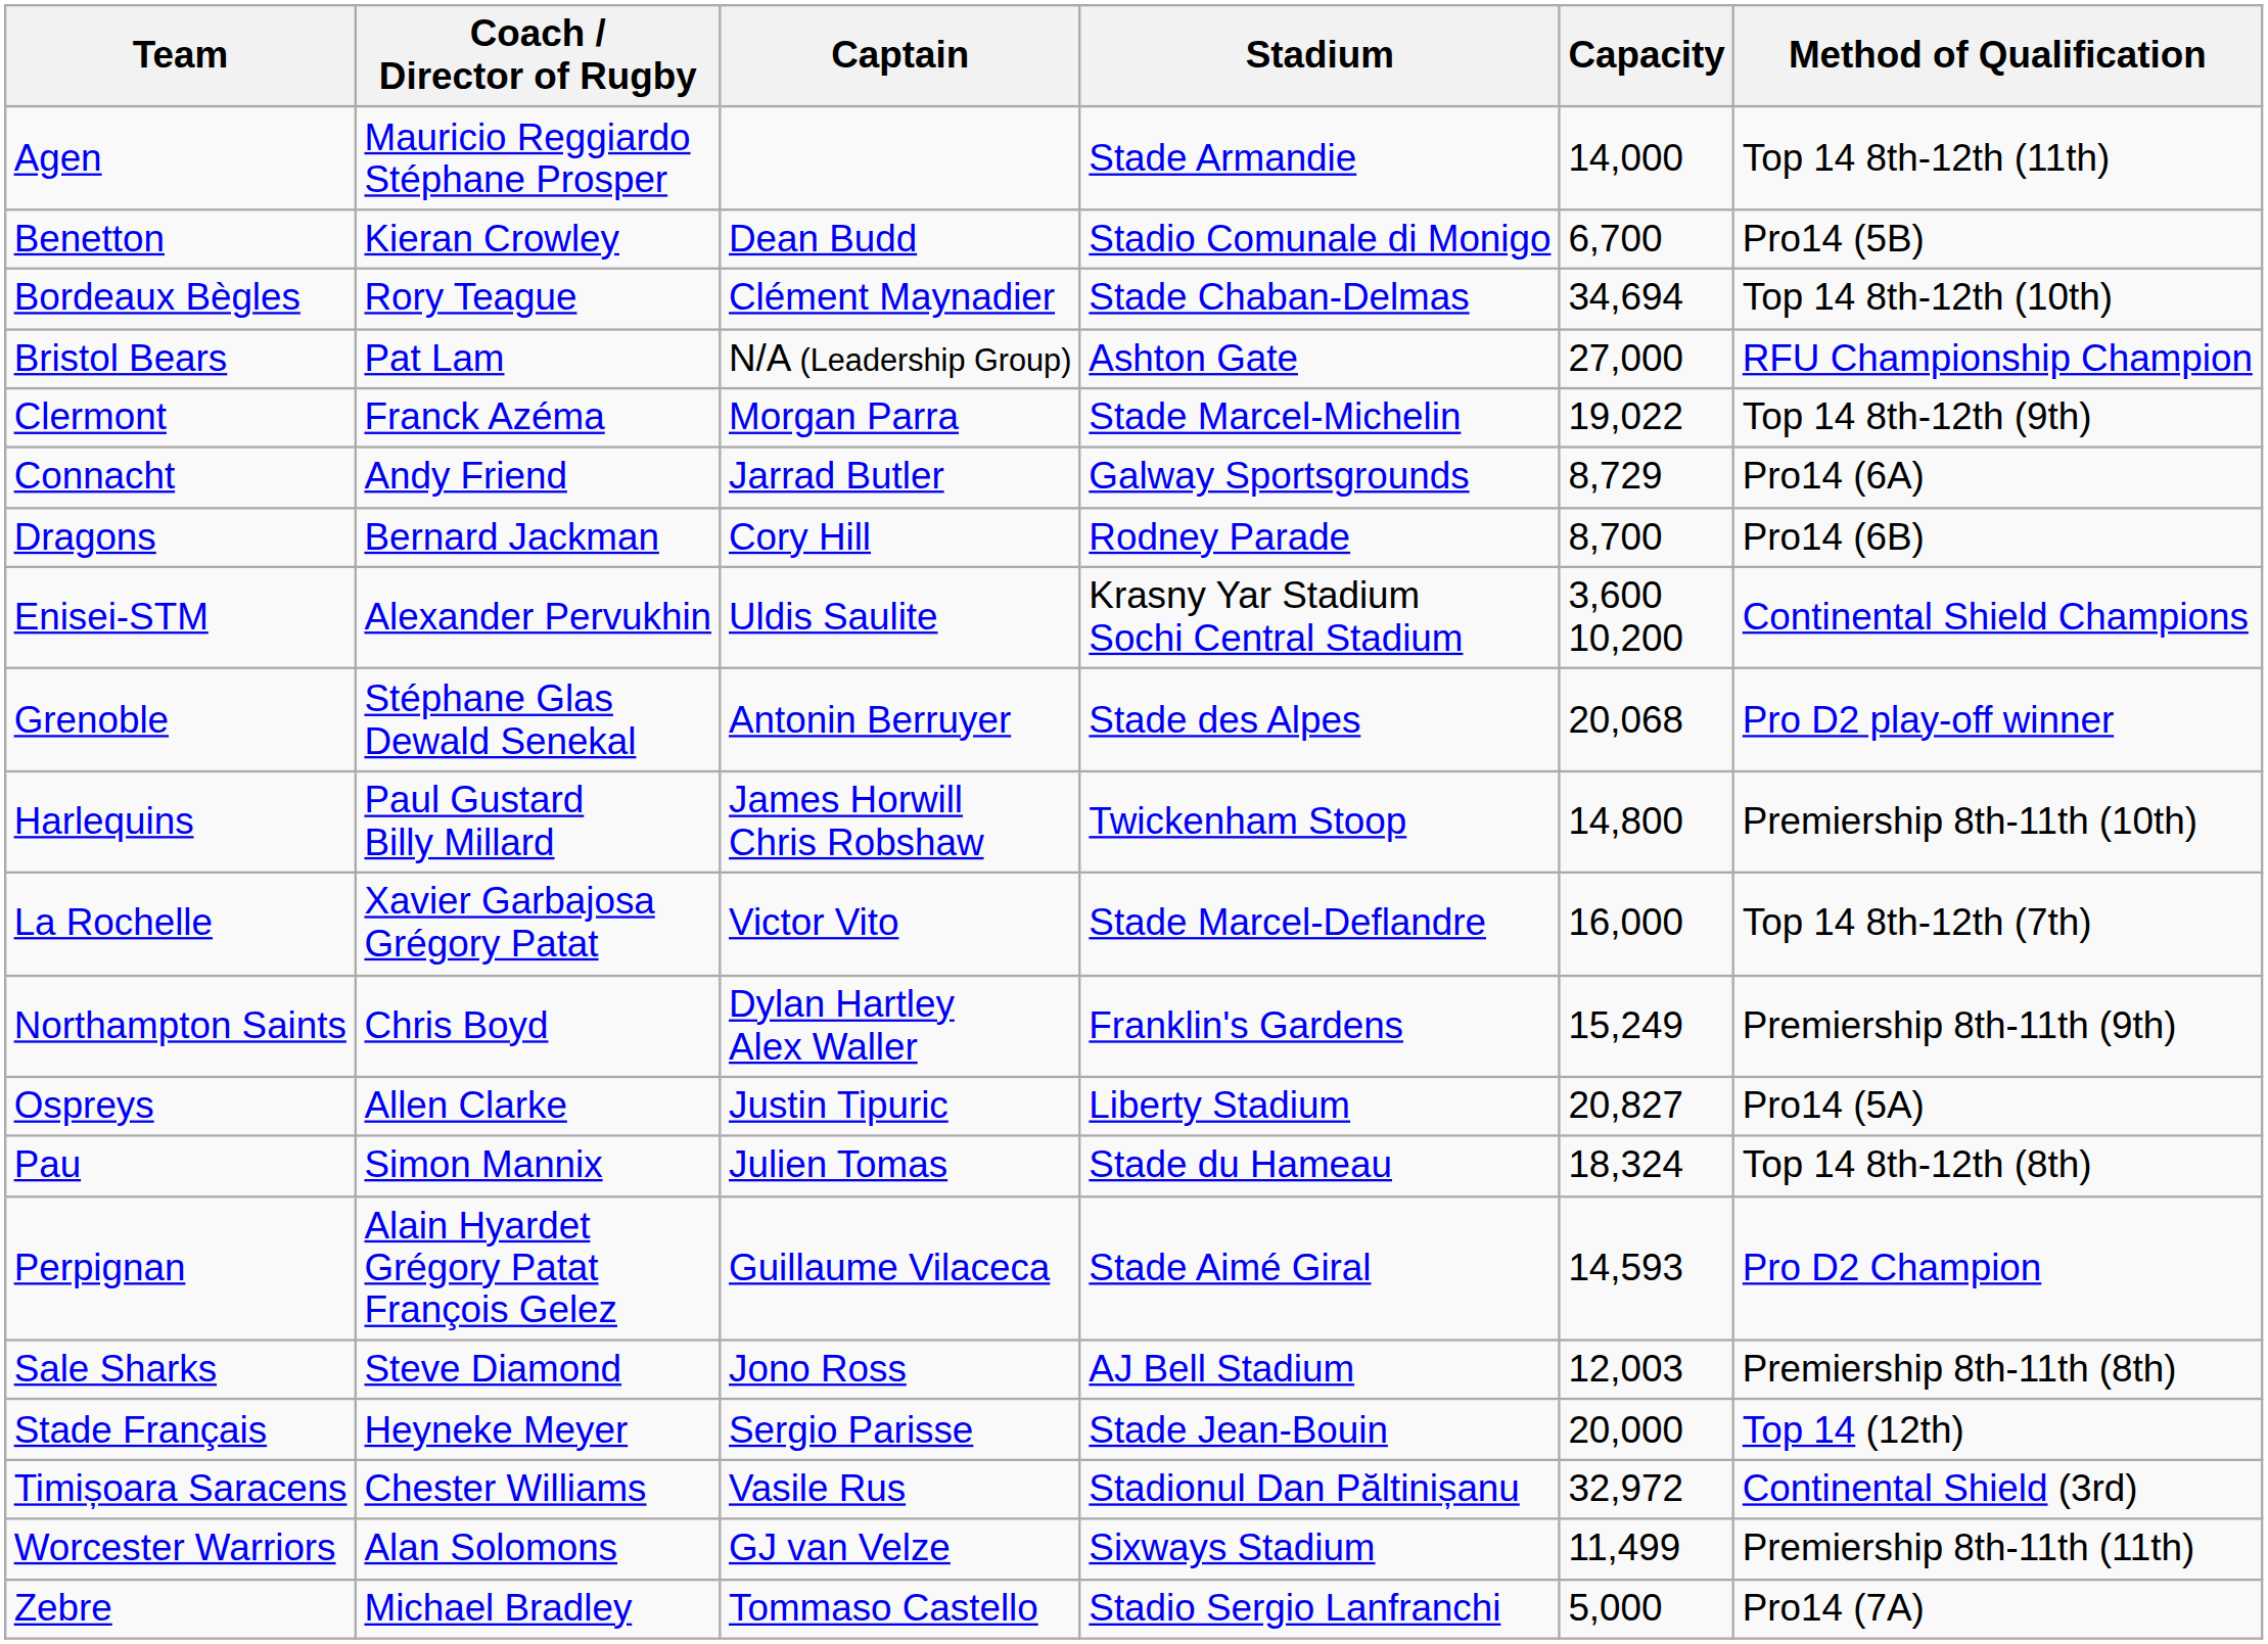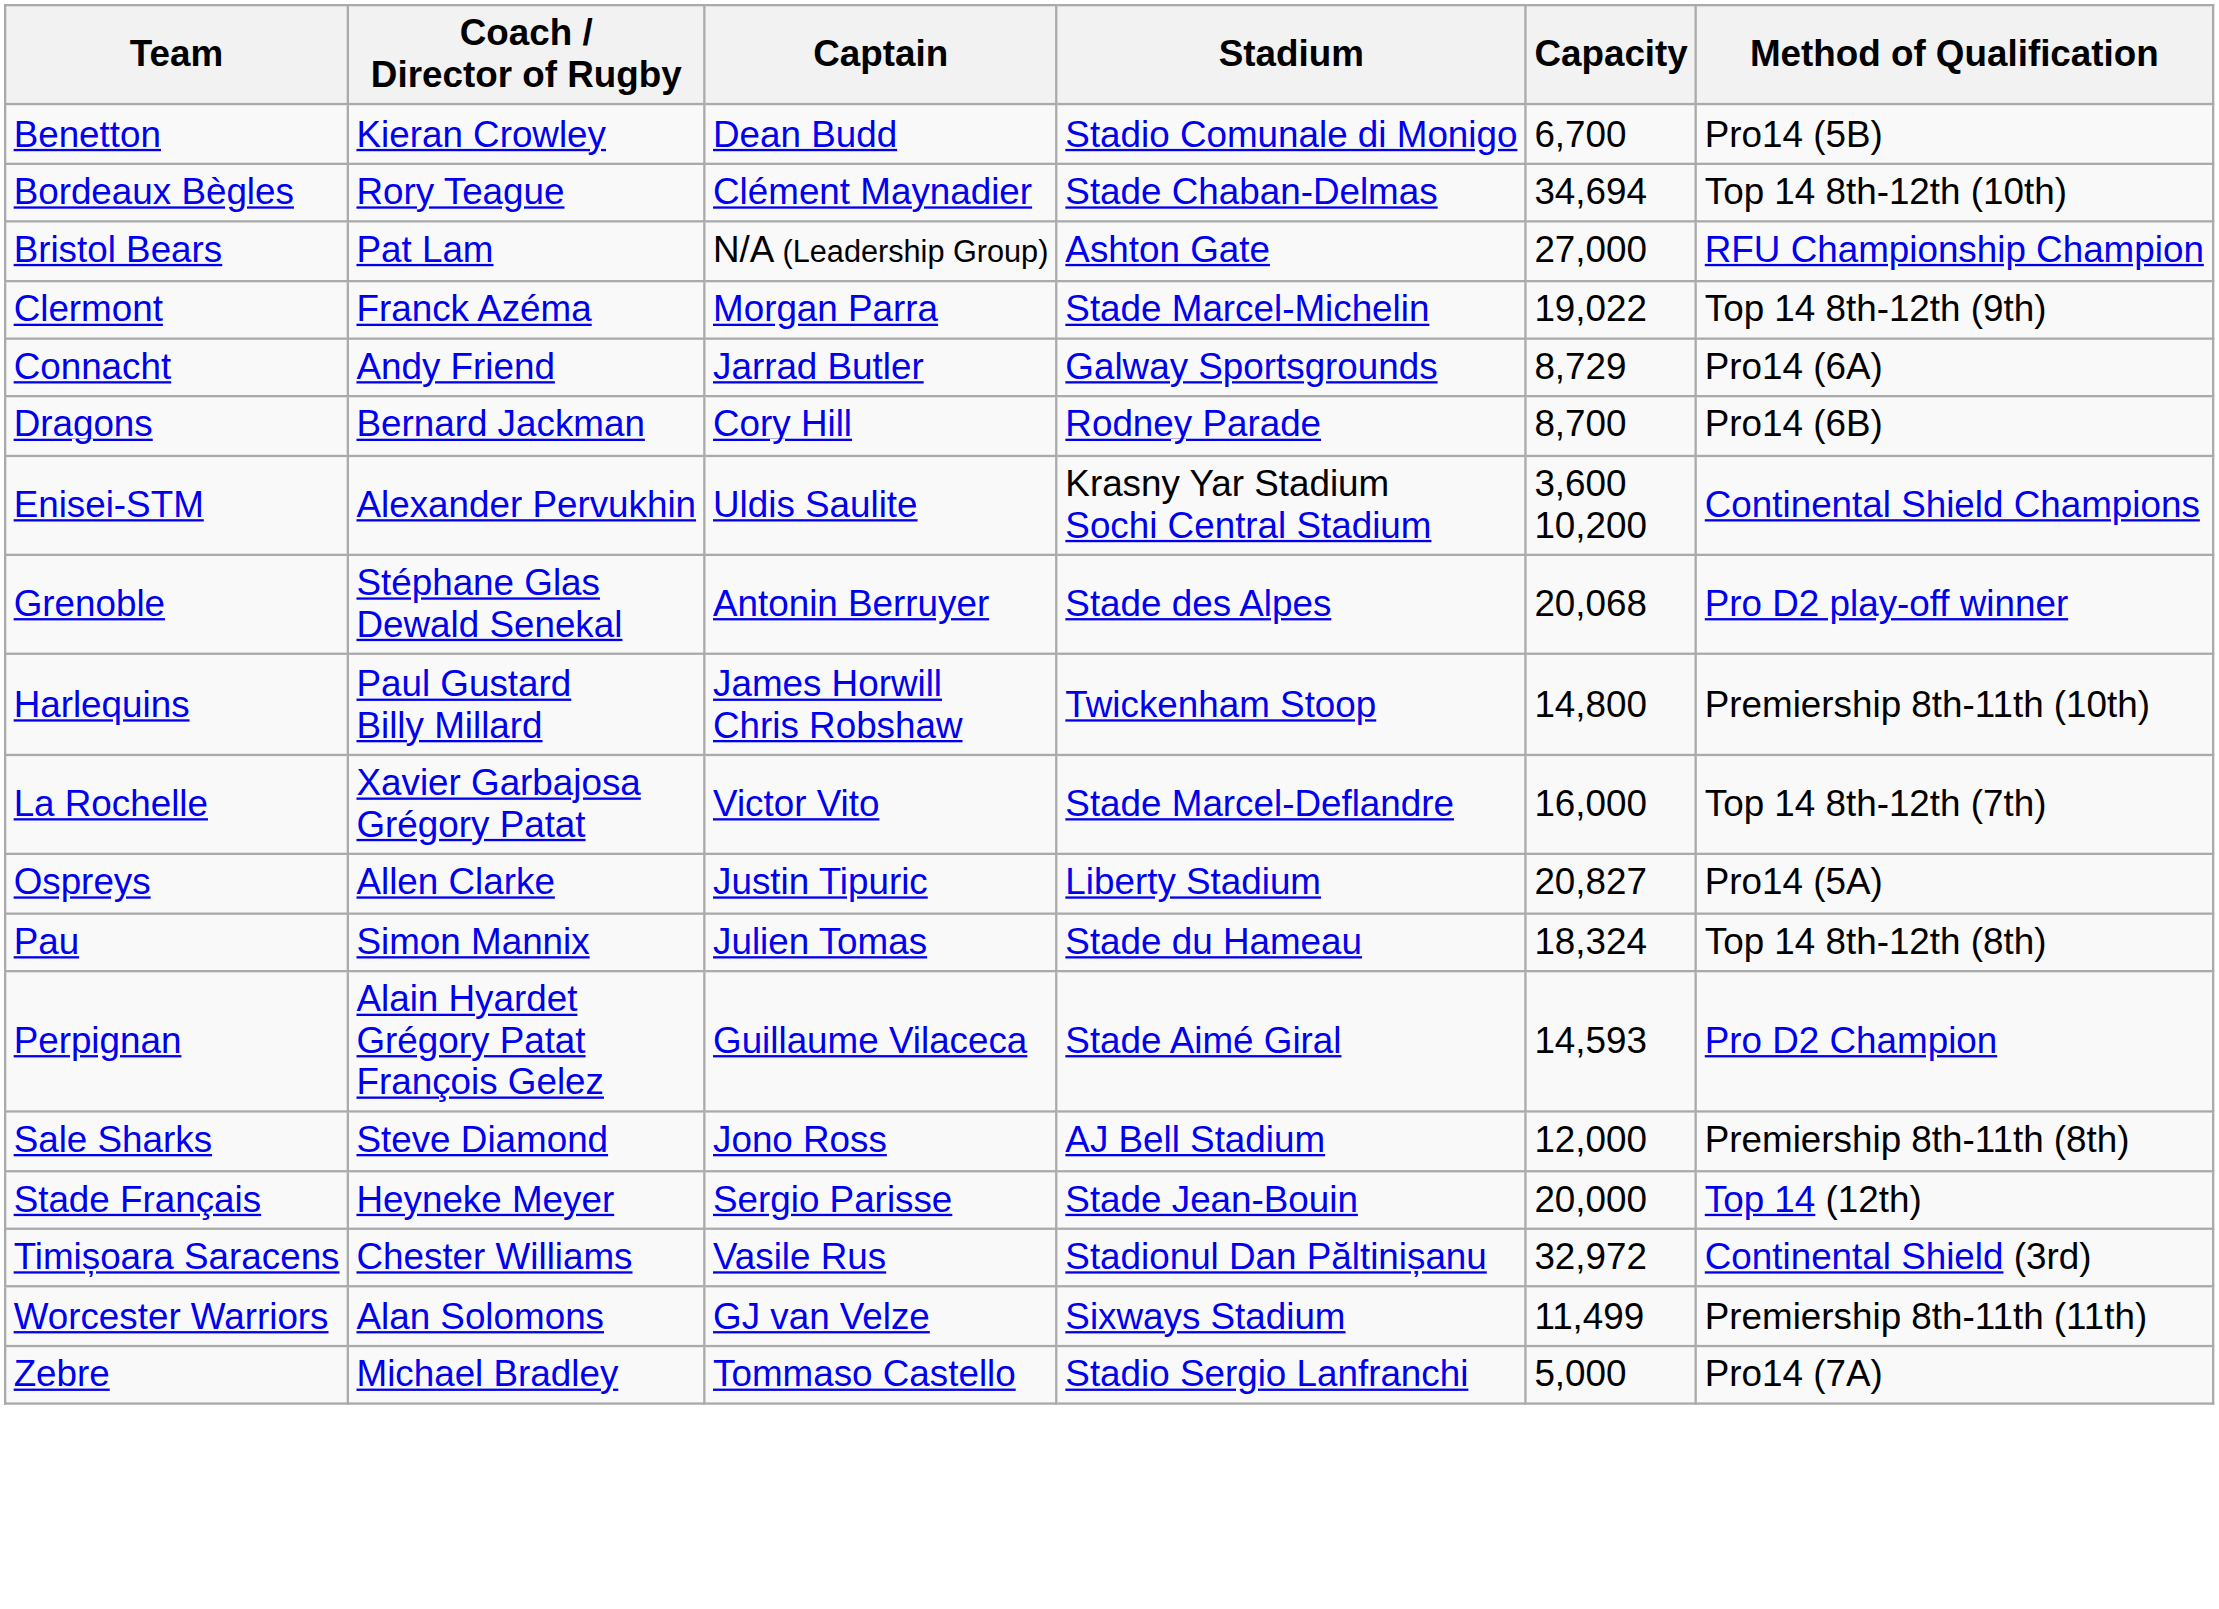 <table class="wikitable sortable">
 <tr>
 <th>Team</th>
 <th>Coach /<br>Director of Rugby</th>
 <th>Captain</th>
 <th>Stadium</th>
 <th>Capacity</th>
 <th>Method of Qualification</th>
-</tr>
-<tr>
-<td> <a href='#'>Agen</a></td>
-<td> <a href='#'>Mauricio Reggiardo</a><br> <a href='#'>Stéphane Prosper</a></td>
-<td></td>
-<td><a href='#'>Stade Armandie</a></td>
-<td>14,000</td>
-<td>Top 14 8th-12th (11th)</td>
 </tr>
 <tr>
 <td> <a href='#'>Benetton</a></td>
 <td> <a href='#'>Kieran Crowley</a></td>
 <td> <a href='#'>Dean Budd</a></td>
 <td><a href='#'>Stadio Comunale di Monigo</a></td>
 <td>6,700</td>
 <td>Pro14 (5B)</td>
 </tr>
 <tr>
 <td> <a href='#'>Bordeaux Bègles</a></td>
 <td> <a href='#'>Rory Teague</a></td>
 <td> <a href='#'>Clément Maynadier</a></td>
 <td><a href='#'>Stade Chaban-Delmas</a></td>
 <td>34,694</td>
 <td>Top 14 8th-12th (10th)</td>
 </tr>
 <tr>
 <td> <a href='#'>Bristol Bears</a></td>
 <td> <a href='#'>Pat Lam</a></td>
 <td>N/A <small>(Leadership Group)</small></td>
 <td><a href='#'>Ashton Gate</a></td>
 <td>27,000</td>
 <td><a href='#'>RFU Championship Champion</a></td>
 </tr>
 <tr>
 <td> <a href='#'>Clermont</a></td>
 <td> <a href='#'>Franck Azéma</a></td>
 <td> <a href='#'>Morgan Parra</a></td>
 <td><a href='#'>Stade Marcel-Michelin</a></td>
 <td>19,022</td>
 <td>Top 14 8th-12th (9th)</td>
 </tr>
 <tr>
 <td> <a href='#'>Connacht</a></td>
 <td> <a href='#'>Andy Friend</a></td>
 <td> <a href='#'>Jarrad Butler</a></td>
 <td><a href='#'>Galway Sportsgrounds</a></td>
 <td>8,729</td>
 <td>Pro14 (6A)</td>
 </tr>
 <tr>
 <td> <a href='#'>Dragons</a></td>
 <td> <a href='#'>Bernard Jackman</a></td>
 <td> <a href='#'>Cory Hill</a></td>
 <td><a href='#'>Rodney Parade</a></td>
 <td>8,700</td>
 <td>Pro14 (6B)</td>
 </tr>
 <tr>
 <td> <a href='#'>Enisei-STM</a></td>
 <td> <a href='#'>Alexander Pervukhin</a></td>
 <td> <a href='#'>Uldis Saulite</a></td>
 <td>Krasny Yar Stadium<br><a href='#'>Sochi Central Stadium</a></td>
 <td>3,600<br>10,200</td>
 <td><a href='#'>Continental Shield Champions</a></td>
 </tr>
 <tr>
 <td> <a href='#'>Grenoble</a></td>
 <td> <a href='#'>Stéphane Glas</a><br> <a href='#'>Dewald Senekal</a></td>
 <td> <a href='#'>Antonin Berruyer</a></td>
 <td><a href='#'>Stade des Alpes</a></td>
 <td>20,068</td>
 <td><a href='#'>Pro D2 play-off winner</a></td>
 </tr>
 <tr>
 <td> <a href='#'>Harlequins</a></td>
 <td> <a href='#'>Paul Gustard</a><br> <a href='#'>Billy Millard</a></td>
 <td> <a href='#'>James Horwill</a><br> <a href='#'>Chris Robshaw</a></td>
 <td><a href='#'>Twickenham Stoop</a></td>
 <td>14,800</td>
 <td>Premiership 8th-11th (10th)</td>
 </tr>
 <tr>
 <td> <a href='#'>La Rochelle</a></td>
 <td> <a href='#'>Xavier Garbajosa</a><br> <a href='#'>Grégory Patat</a></td>
 <td> <a href='#'>Victor Vito</a></td>
 <td><a href='#'>Stade Marcel-Deflandre</a></td>
 <td>16,000</td>
 <td>Top 14 8th-12th (7th)</td>
 </tr>
 <tr>
-<td> <a href='#'>Northampton Saints</a></td>
-<td>  <a href='#'>Chris Boyd</a></td>
-<td> <a href='#'>Dylan Hartley</a><br> <a href='#'>Alex Waller</a></td>
-<td><a href='#'>Franklin's Gardens</a></td>
-<td>15,249</td>
-<td>Premiership 8th-11th (9th)</td>
-</tr>
-<tr>
 <td> <a href='#'>Ospreys</a></td>
 <td> <a href='#'>Allen Clarke</a></td>
 <td> <a href='#'>Justin Tipuric</a></td>
 <td><a href='#'>Liberty Stadium</a></td>
 <td>20,827</td>
 <td>Pro14 (5A) </td>
 </tr>
 <tr>
 <td> <a href='#'>Pau</a></td>
 <td> <a href='#'>Simon Mannix</a></td>
 <td> <a href='#'>Julien Tomas</a></td>
 <td><a href='#'>Stade du Hameau</a></td>
 <td>18,324</td>
 <td>Top 14 8th-12th (8th)</td>
 </tr>
 <tr>
 <td> <a href='#'>Perpignan</a></td>
 <td> <a href='#'>Alain Hyardet</a><br> <a href='#'>Grégory Patat</a><br> <a href='#'>François Gelez</a></td>
 <td> <a href='#'>Guillaume Vilaceca</a></td>
 <td><a href='#'>Stade Aimé Giral</a></td>
 <td>14,593</td>
 <td><a href='#'>Pro D2 Champion</a></td>
 </tr>
 <tr>
 <td> <a href='#'>Sale Sharks</a></td>
 <td> <a href='#'>Steve Diamond</a></td>
 <td> <a href='#'>Jono Ross</a></td>
 <td><a href='#'>AJ Bell Stadium</a></td>
-<td>12,003</td>
+<td>12,000</td>
 <td>Premiership 8th-11th (8th)</td>
 </tr>
 <tr>
 <td> <a href='#'>Stade Français</a></td>
 <td> <a href='#'>Heyneke Meyer</a></td>
 <td> <a href='#'>Sergio Parisse</a></td>
 <td><a href='#'>Stade Jean-Bouin</a></td>
 <td>20,000</td>
 <td><a href='#'>Top 14</a> (12th)</td>
 </tr>
 <tr>
 <td> <a href='#'>Timișoara Saracens</a></td>
 <td> <a href='#'>Chester Williams</a></td>
 <td> <a href='#'>Vasile Rus</a></td>
 <td><a href='#'>Stadionul Dan Păltinișanu</a></td>
 <td>32,972</td>
 <td><a href='#'>Continental Shield</a> (3rd) </td>
 </tr>
 <tr>
 <td> <a href='#'>Worcester Warriors</a></td>
 <td> <a href='#'>Alan Solomons</a></td>
 <td> <a href='#'>GJ van Velze</a></td>
 <td><a href='#'>Sixways Stadium</a></td>
 <td>11,499</td>
 <td>Premiership 8th-11th (11th)</td>
 </tr>
 <tr>
 <td> <a href='#'>Zebre</a></td>
 <td> <a href='#'>Michael Bradley</a></td>
 <td> <a href='#'>Tommaso Castello</a></td>
 <td><a href='#'>Stadio Sergio Lanfranchi</a></td>
 <td>5,000</td>
 <td>Pro14 (7A)</td>
 </tr>
 </table>
